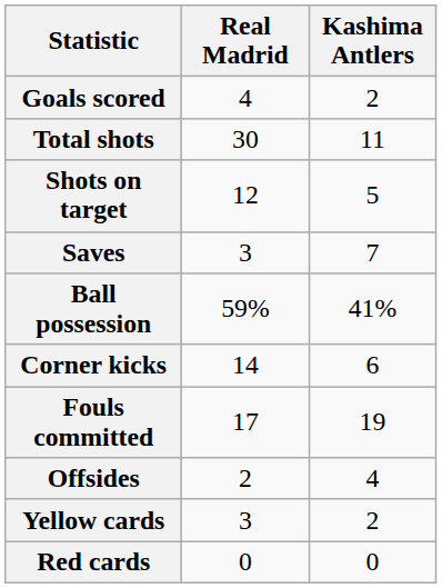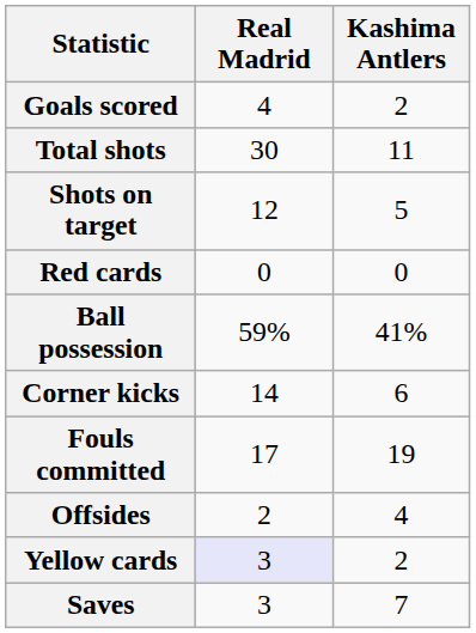 <table class="wikitable plainrowheaders" style="text-align:center">
 <tr>
 <th scope="col" style="width:100px">Statistic</th>
 <th scope="col" style="width:70px">Real Madrid</th>
 <th scope="col" style="width:70px">Kashima Antlers</th>
 </tr>
 <tr>
 <th scope=row>Goals scored</th>
 <td>4</td>
 <td>2</td>
 </tr>
 <tr>
 <th scope=row>Total shots</th>
 <td>30</td>
 <td>11</td>
 </tr>
 <tr>
 <th scope=row>Shots on target</th>
 <td>12</td>
 <td>5</td>
 </tr>
 <tr>
-<th scope=row>Saves</th>
-<td>3</td>
-<td>7</td>
+<th scope=row>Red cards</th>
+<td>0</td>
+<td>0</td>
 </tr>
 <tr>
 <th scope=row>Ball possession</th>
 <td>59%</td>
 <td>41%</td>
 </tr>
 <tr>
 <th scope=row>Corner kicks</th>
 <td>14</td>
 <td>6</td>
 </tr>
 <tr>
 <th scope=row>Fouls committed</th>
 <td>17</td>
 <td>19</td>
 </tr>
 <tr>
 <th scope=row>Offsides</th>
 <td>2</td>
 <td>4</td>
 </tr>
 <tr>
 <th scope=row>Yellow cards</th>
-<td>3</td>
+<td style="background: lavender;">3</td>
 <td>2</td>
 </tr>
 <tr>
-<th scope=row>Red cards</th>
-<td>0</td>
-<td>0</td>
+<th scope=row>Saves</th>
+<td>3</td>
+<td>7</td>
 </tr>
 </table>
